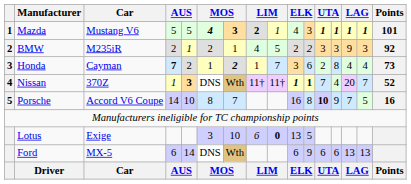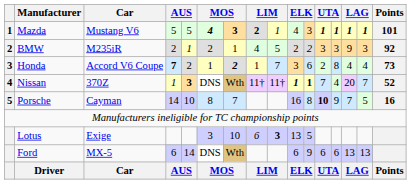 <table class="wikitable" style="font-size:85%; text-align:center">
 <tr valign="top">
 <th valign=middle></th>
 <th valign=middle>Manufacturer</th>
 <th valign=middle>Car</th>
 <th colspan=2><a href='#'>AUS</a></th>
 <th colspan=2><a href='#'>MOS</a></th>
 <th colspan=2><a href='#'>LIM</a></th>
 <th colspan=2><a href='#'>ELK</a></th>
 <th colspan=2><a href='#'>UTA</a></th>
 <th colspan=2><a href='#'>LAG</a></th>
 <th valign=middle>Points</th>
 </tr>
 <tr>
 <th>1</th>
 <td align=left> <a href='#'>Mazda</a></td>
 <td align=left><a href='#'>Mustang V6</a></td>
 <td style="background:#DFFFDF;">5</td>
 <td style="background:#DFFFDF;">5</td>
 <td style="background:#DFFFDF;"><strong><em>4</em></strong></td>
 <td style="background:#FFDF9F;"><strong>3</strong></td>
 <td style="background:#DFDFDF;"><strong>2</strong></td>
 <td style="background:#FFFFBF;"><em>1</em></td>
 <td style="background:#DFFFDF;">4</td>
 <td style="background:#FFDF9F;">3</td>
 <td style="background:#FFFFBF;"><strong><em>1</em></strong></td>
 <td style="background:#FFFFBF;"><strong><em>1</em></strong></td>
 <td style="background:#FFFFBF;"><strong><em>1</em></strong></td>
 <td style="background:#FFFFBF;"><strong><em>1</em></strong></td>
 <th>101</th>
 </tr>
 <tr>
 <th>2</th>
 <td align=left> <a href='#'>BMW</a></td>
 <td align=left><a href='#'>M235iR</a></td>
 <td style="background:#DFDFDF;">2</td>
 <td style="background:#FFFFBF;"><em>1</em></td>
 <td style="background:#DFDFDF;">2</td>
 <td style="background:#FFFFBF;">1</td>
 <td style="background:#DFFFDF;">4</td>
 <td style="background:#DFFFDF;">5</td>
 <td style="background:#DFDFDF;">2</td>
 <td style="background:#DFDFDF;"><em>2</em></td>
 <td style="background:#FFDF9F;">3</td>
 <td style="background:#FFDF9F;">3</td>
 <td style="background:#FFDF9F;">9</td>
 <td style="background:#FFDF9F;">3</td>
 <th>92</th>
 </tr>
 <tr>
 <th>3</th>
 <td align=left> <a href='#'>Honda</a></td>
-<td align=left><a href='#'>Cayman</a></td>
+<td align=left><a href='#'>Accord V6 Coupe</a></td>
 <td style="background:#CFEAFF;"><strong>7</strong></td>
 <td style="background:#DFDFDF;">2</td>
 <td style="background:#FFFFBF;">1</td>
 <td style="background:#DFDFDF;"><strong><em>2</em></strong></td>
 <td style="background:#FFFFBF;">1</td>
 <td style="background:#CFEAFF;">7</td>
 <td style="background:#FFDF9F;">3</td>
 <td style="background:#CFEAFF;">6</td>
 <td style="background:#DFFFDF;">2</td>
 <td style="background:#CFEAFF;">8</td>
 <td style="background:#DFFFDF;">4</td>
 <td style="background:#DFFFDF;">4</td>
 <th>73</th>
 </tr>
 <tr>
 <th>4</th>
 <td align=left> <a href='#'>Nissan</a></td>
 <td align=left><a href='#'>370Z</a></td>
 <td style="background:#FFFFBF;"><em>1</em></td>
 <td style="background:#FFDF9F;"><strong>3</strong></td>
 <td style="background:#FFFFFF;">DNS</td>
 <td style="background:#DFC484;">Wth</td>
 <td style="background:#EFCFFF;">11†</td>
 <td style="background:#EFCFFF;">11†</td>
 <td style="background:#FFFFBF;"><strong><em>1</em></strong></td>
 <td style="background:#FFFFBF;"><strong>1</strong></td>
 <td style="background:#CFEAFF;">7</td>
 <td style="background:#DFFFDF;">4</td>
 <td style="background:#EFCFFF;">20</td>
 <td style="background:#CFEAFF;">7</td>
 <th>52</th>
 </tr>
 <tr>
 <th>5</th>
 <td align=left> <a href='#'>Porsche</a></td>
-<td align=left><a href='#'>Accord V6 Coupe</a></td>
+<td align=left><a href='#'>Cayman</a></td>
 <td style="background:#CFCFFF;">14</td>
 <td style="background:#CFCFFF;">10</td>
 <td style="background:#CFEAFF;">8</td>
 <td style="background:#CFEAFF;">7</td>
 <td></td>
 <td></td>
 <td style="background:#CFCFFF;">16</td>
 <td style="background:#CFEAFF;">8</td>
 <td style="background:#CFCFFF;"><strong>10</strong></td>
 <td style="background:#CFEAFF;">9</td>
 <td style="background:#CFEAFF;">7</td>
 <td style="background:#DFFFDF;">5</td>
 <th>16</th>
 </tr>
 <tr>
 <td colspan=16 align=center><em>Manufacturers ineligible for TC championship points</em></td>
 </tr>
 <tr>
 <th></th>
 <td align=left> <a href='#'>Lotus</a></td>
 <td align=left><a href='#'>Exige</a></td>
 <td></td>
 <td></td>
 <td style="background:#CFCFFF;">3</td>
 <td style="background:#CFCFFF;">10</td>
 <td style="background:#CFCFFF;"><em>6</em></td>
-<td style="background:#CFCFFF;"><strong>0</strong></td>
+<td style="background:#CFCFFF;"><strong>3</strong></td>
 <td style="background:#CFCFFF;">13</td>
 <td style="background:#CFCFFF;">5</td>
 <td></td>
 <td></td>
 <td></td>
 <td></td>
 <th></th>
 </tr>
 <tr>
 <th></th>
 <td align=left> <a href='#'>Ford</a></td>
 <td align=left><a href='#'>MX-5</a></td>
 <td style="background:#CFCFFF;">6</td>
 <td style="background:#CFCFFF;">14</td>
 <td style="background:#FFFFFF;">DNS</td>
 <td style="background:#DFC484;">Wth</td>
 <td></td>
 <td></td>
 <td style="background:#CFCFFF;">6</td>
 <td style="background:#CFCFFF;">9</td>
 <td style="background:#CFCFFF;">6</td>
 <td style="background:#CFCFFF;">6</td>
 <td style="background:#CFCFFF;">13</td>
 <td style="background:#CFCFFF;">13</td>
 <th></th>
 </tr>
 <tr valign="top">
 <th valign=middle></th>
 <th valign=middle>Driver</th>
 <th valign=middle>Car</th>
 <th colspan=2><a href='#'>AUS</a></th>
 <th colspan=2><a href='#'>MOS</a></th>
 <th colspan=2><a href='#'>LIM</a></th>
 <th colspan=2><a href='#'>ELK</a></th>
 <th colspan=2><a href='#'>UTA</a></th>
 <th colspan=2><a href='#'>LAG</a></th>
 <th valign=middle>Points</th>
 </tr>
 </table>
